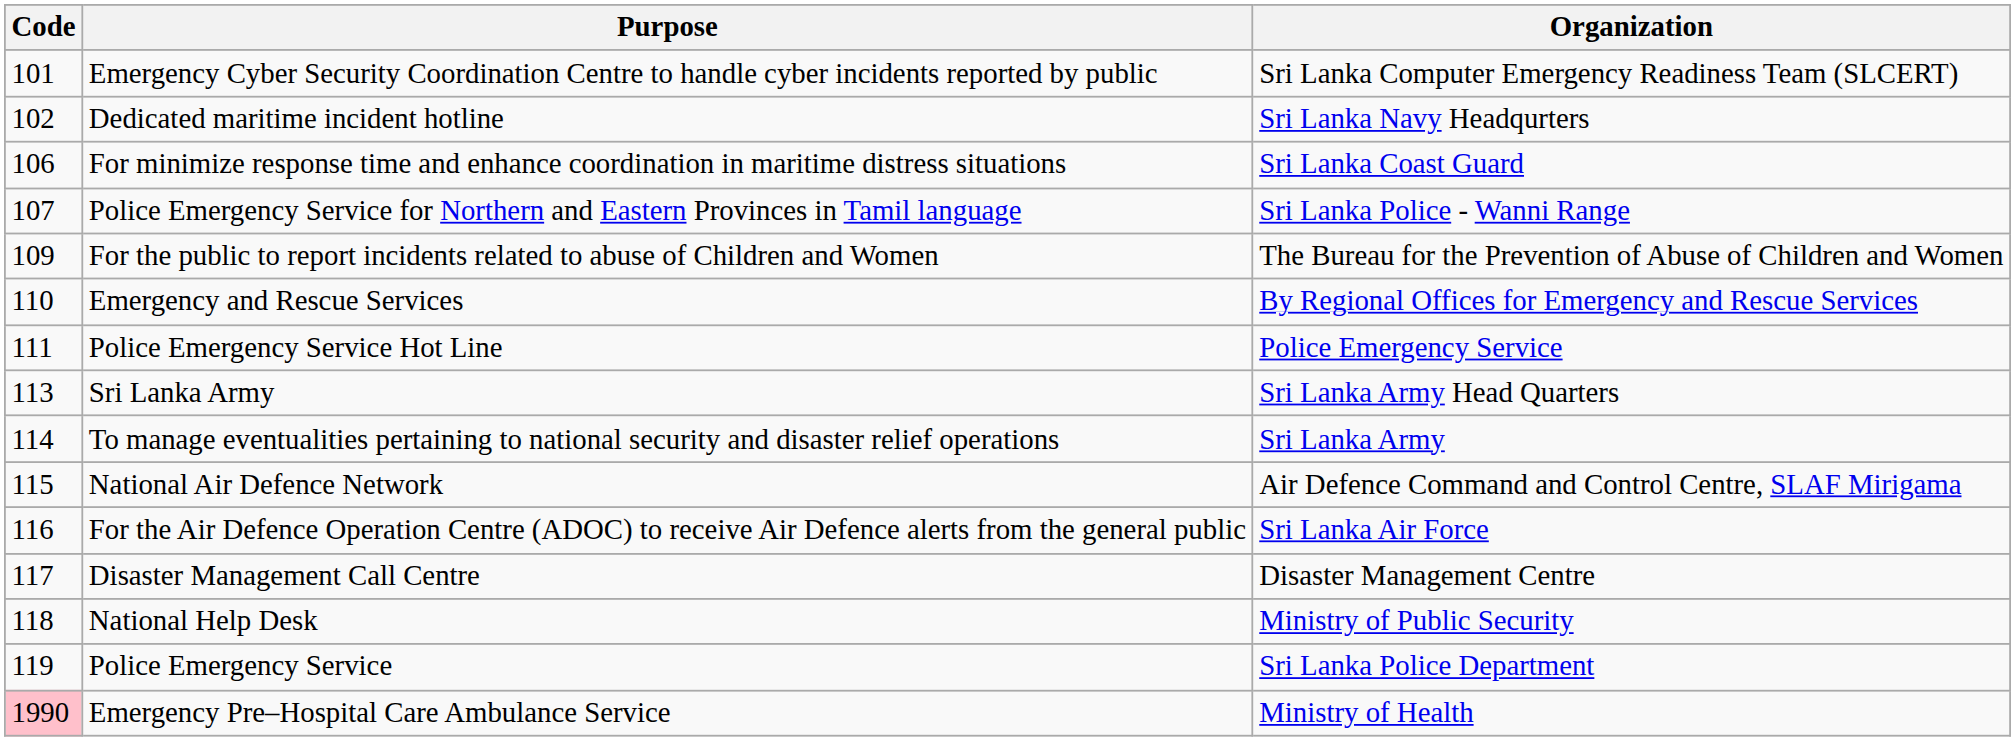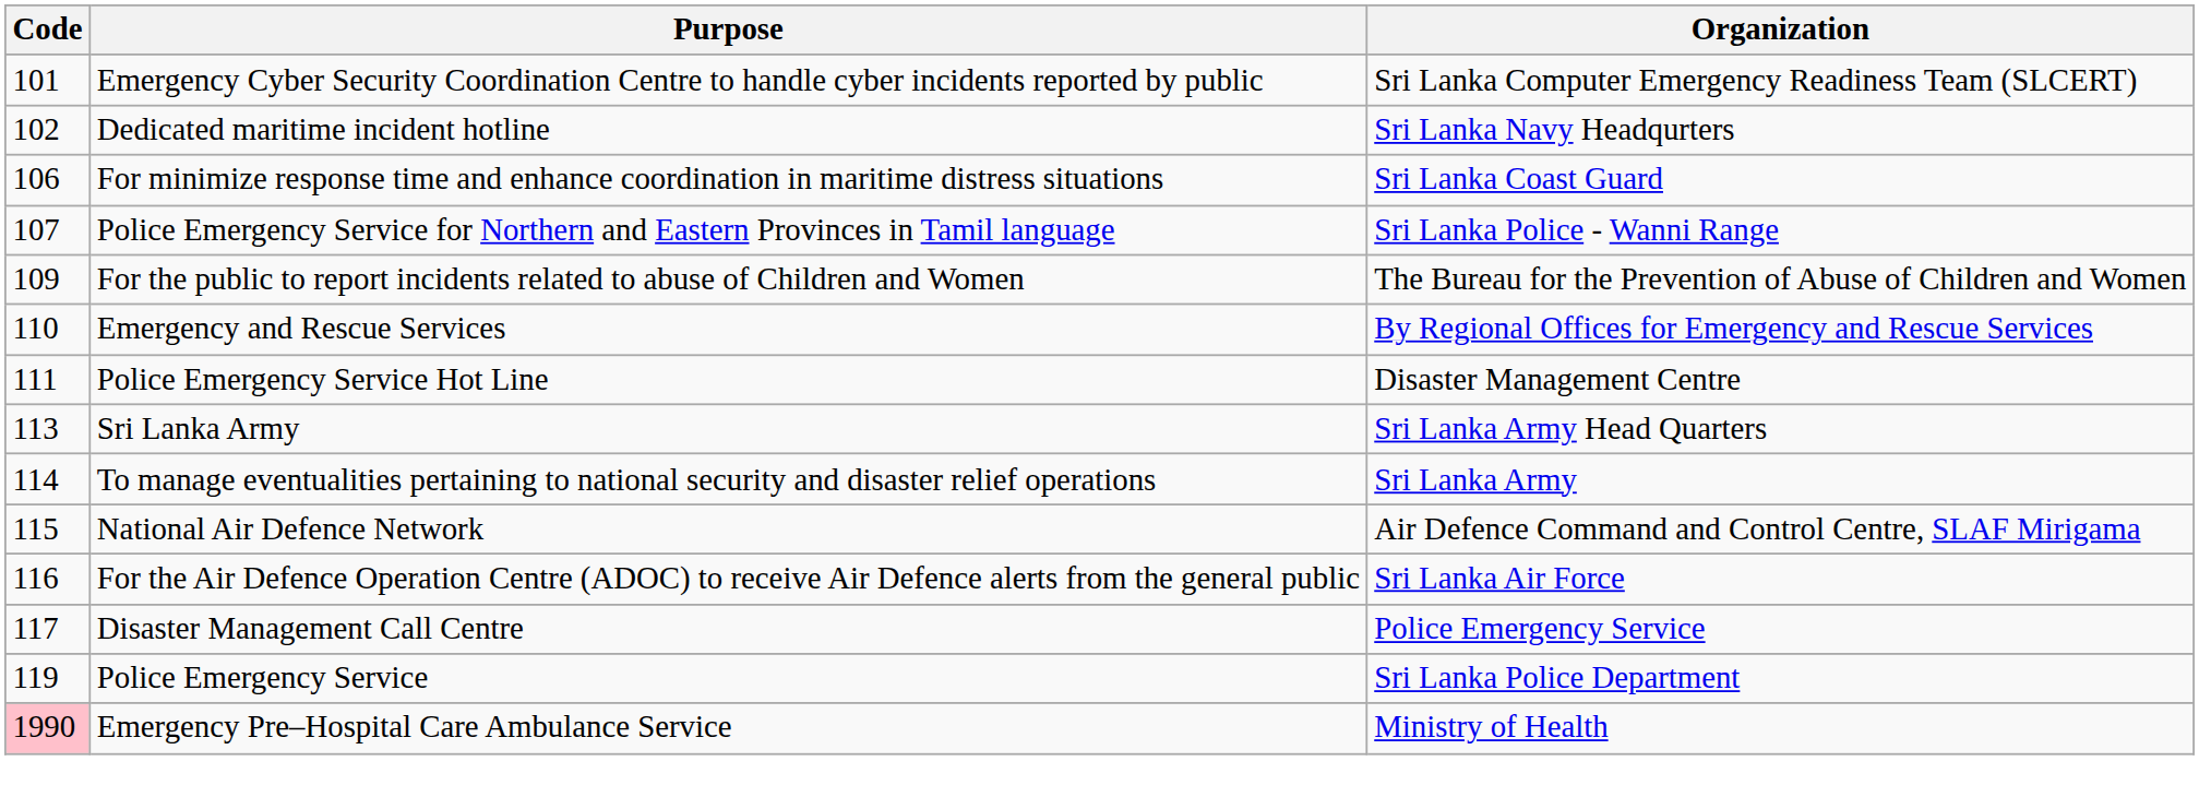 <table class="wikitable sortable">
 <tr>
 <th align="center" valign=bottom>Code</th>
 <th align="center" valign=bottom>Purpose</th>
 <th align="center" valign=bottom>Organization</th>
 </tr>
 <tr>
 <td>101</td>
 <td>Emergency Cyber Security Coordination Centre to handle cyber incidents reported by public</td>
 <td>Sri Lanka Computer Emergency Readiness Team (SLCERT)</td>
 </tr>
 <tr>
 <td>102</td>
 <td>Dedicated maritime incident hotline</td>
 <td><a href='#'>Sri Lanka Navy</a> Headqurters</td>
 </tr>
 <tr>
 <td>106</td>
 <td>For minimize response time and enhance coordination in maritime distress situations</td>
 <td><a href='#'>Sri Lanka Coast Guard</a></td>
 </tr>
 <tr>
 <td>107</td>
 <td>Police Emergency Service for <a href='#'>Northern</a> and <a href='#'>Eastern</a> Provinces in <a href='#'>Tamil language</a></td>
 <td><a href='#'>Sri Lanka Police</a> - <a href='#'>Wanni Range</a></td>
 </tr>
 <tr>
 <td>109</td>
 <td>For the public to report incidents related to abuse of Children and Women</td>
 <td>The Bureau for the Prevention of Abuse of Children and Women</td>
 </tr>
 <tr>
 <td>110</td>
 <td>Emergency and Rescue Services</td>
 <td><a href='#'>By Regional Offices for Emergency and Rescue Services</a></td>
 </tr>
 <tr>
 <td>111</td>
 <td>Police Emergency Service Hot Line</td>
-<td><a href='#'>Police Emergency Service</a></td>
+<td>Disaster Management Centre</td>
 </tr>
 <tr>
 <td>113</td>
 <td>Sri Lanka Army</td>
 <td><a href='#'>Sri Lanka Army</a> Head Quarters</td>
 </tr>
 <tr>
 <td>114</td>
 <td>To manage eventualities pertaining to national security and disaster relief operations</td>
 <td><a href='#'>Sri Lanka Army</a></td>
 </tr>
 <tr>
 <td>115</td>
 <td>National Air Defence Network</td>
 <td>Air Defence Command and Control Centre, <a href='#'>SLAF Mirigama</a></td>
 </tr>
 <tr>
 <td>116</td>
 <td>For the Air Defence Operation Centre (ADOC) to receive Air Defence alerts from the general public</td>
 <td><a href='#'>Sri Lanka Air Force</a></td>
 </tr>
 <tr>
 <td>117</td>
 <td>Disaster Management Call Centre</td>
-<td>Disaster Management Centre</td>
-</tr>
-<tr>
-<td>118</td>
-<td>National Help Desk</td>
-<td><a href='#'>Ministry of Public Security</a></td>
+<td><a href='#'>Police Emergency Service</a></td>
 </tr>
 <tr>
 <td>119</td>
 <td>Police Emergency Service</td>
 <td><a href='#'>Sri Lanka Police Department</a></td>
 </tr>
 <tr>
 <td style="background: pink;">1990</td>
 <td>Emergency Pre–Hospital Care Ambulance Service</td>
 <td><a href='#'>Ministry of Health</a></td>
 </tr>
 </table>
